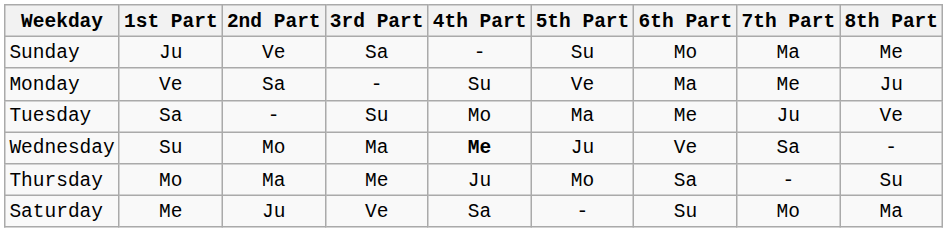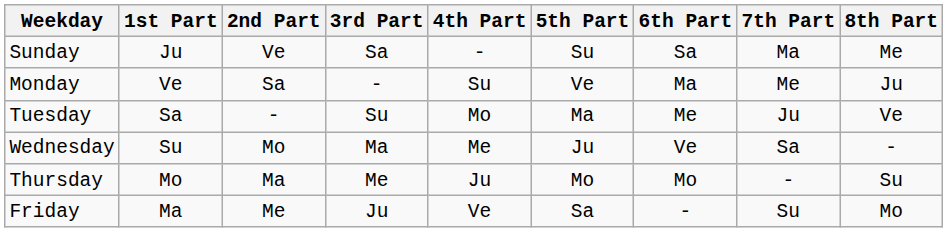 <table class="wikitable" style="text-align:center">
 <tr>
 <th>Weekday</th>
 <th>1st Part</th>
 <th>2nd Part</th>
 <th>3rd Part</th>
 <th>4th Part</th>
 <th>5th Part</th>
 <th>6th Part</th>
 <th>7th Part</th>
 <th>8th Part</th>
 </tr>
 <tr>
 <td style="text-align:left;">Sunday</td>
 <td>Ju</td>
 <td>Ve</td>
 <td>Sa</td>
 <td>-</td>
 <td>Su</td>
-<td>Mo</td>
+<td>Sa</td>
 <td>Ma</td>
 <td>Me</td>
 </tr>
 <tr>
 <td style="text-align:left;">Monday</td>
 <td>Ve</td>
 <td>Sa</td>
 <td>-</td>
 <td>Su</td>
 <td>Ve</td>
 <td>Ma</td>
 <td>Me</td>
 <td>Ju</td>
 </tr>
 <tr>
 <td style="text-align:left;">Tuesday</td>
 <td>Sa</td>
 <td>-</td>
 <td>Su</td>
 <td>Mo</td>
 <td>Ma</td>
 <td>Me</td>
 <td>Ju</td>
 <td>Ve</td>
 </tr>
 <tr>
 <td style="text-align:left;">Wednesday</td>
 <td>Su</td>
 <td>Mo</td>
 <td>Ma</td>
-<td><strong>Me</strong></td>
+<td>Me</td>
 <td>Ju</td>
 <td>Ve</td>
 <td>Sa</td>
 <td>-</td>
 </tr>
 <tr>
 <td style="text-align:left;">Thursday</td>
 <td>Mo</td>
 <td>Ma</td>
 <td>Me</td>
 <td>Ju</td>
 <td>Mo</td>
-<td>Sa</td>
+<td>Mo</td>
 <td>-</td>
 <td>Su</td>
 </tr>
 <tr>
-<td style="text-align:left;">Saturday</td>
+<td style="text-align:left;">Friday</td>
+<td>Ma</td>
 <td>Me</td>
 <td>Ju</td>
 <td>Ve</td>
 <td>Sa</td>
 <td>-</td>
 <td>Su</td>
 <td>Mo</td>
-<td>Ma</td>
 </tr>
 </table>
